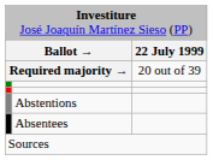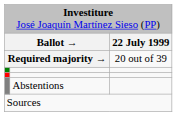 <table class="wikitable" style="text-align:center;">
 <tr>
 <td colspan="3" align="center" bgcolor="#C0C0C0"><strong>Investiture</strong><br><a href='#'>José Joaquín Martínez Sieso</a> (<a href='#'>PP</a>)</td>
 </tr>
 <tr>
 <th colspan="2" width="150px">Ballot →</th>
 <th>22 July 1999</th>
 </tr>
 <tr>
 <th colspan="2">Required majority →</th>
 <td>20 out of 39 </td>
 </tr>
 <tr>
 <th width="1px" style="background:green;"></th>
 <td align="left"></td>
 <td></td>
 </tr>
 <tr>
 <th style="color:inherit;background:red;"></th>
 <td align="left"></td>
 <td></td>
 </tr>
 <tr>
 <th style="color:inherit;background:gray;"></th>
 <td align="left">Abstentions</td>
 <td></td>
 </tr>
 <tr>
-<th style="color:inherit;background:black;"></th>
-<td align="left">Absentees</td>
-<td></td>
-</tr>
-<tr>
 <td align="left" colspan="3">Sources</td>
 </tr>
 </table>
